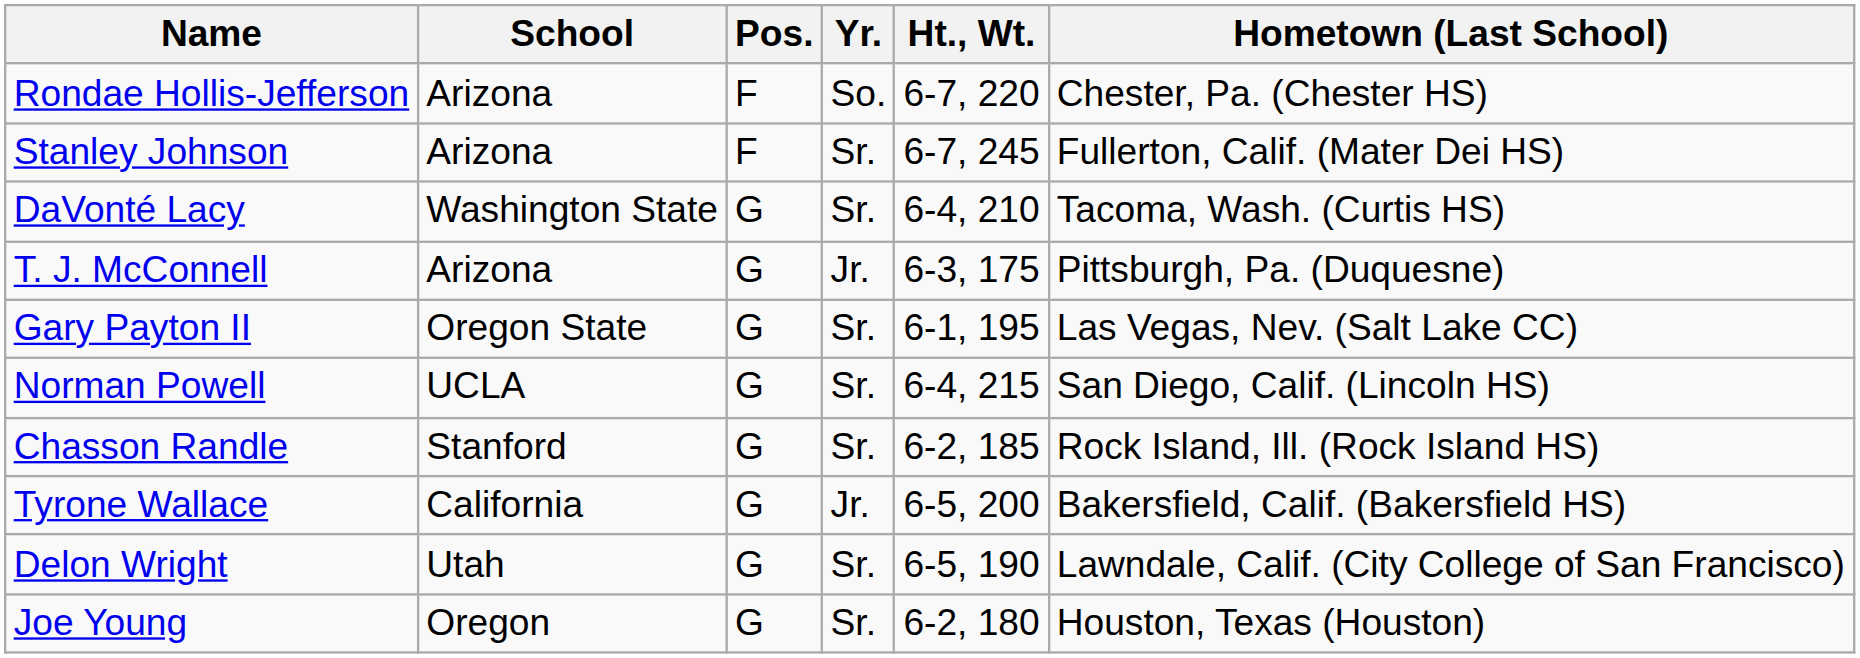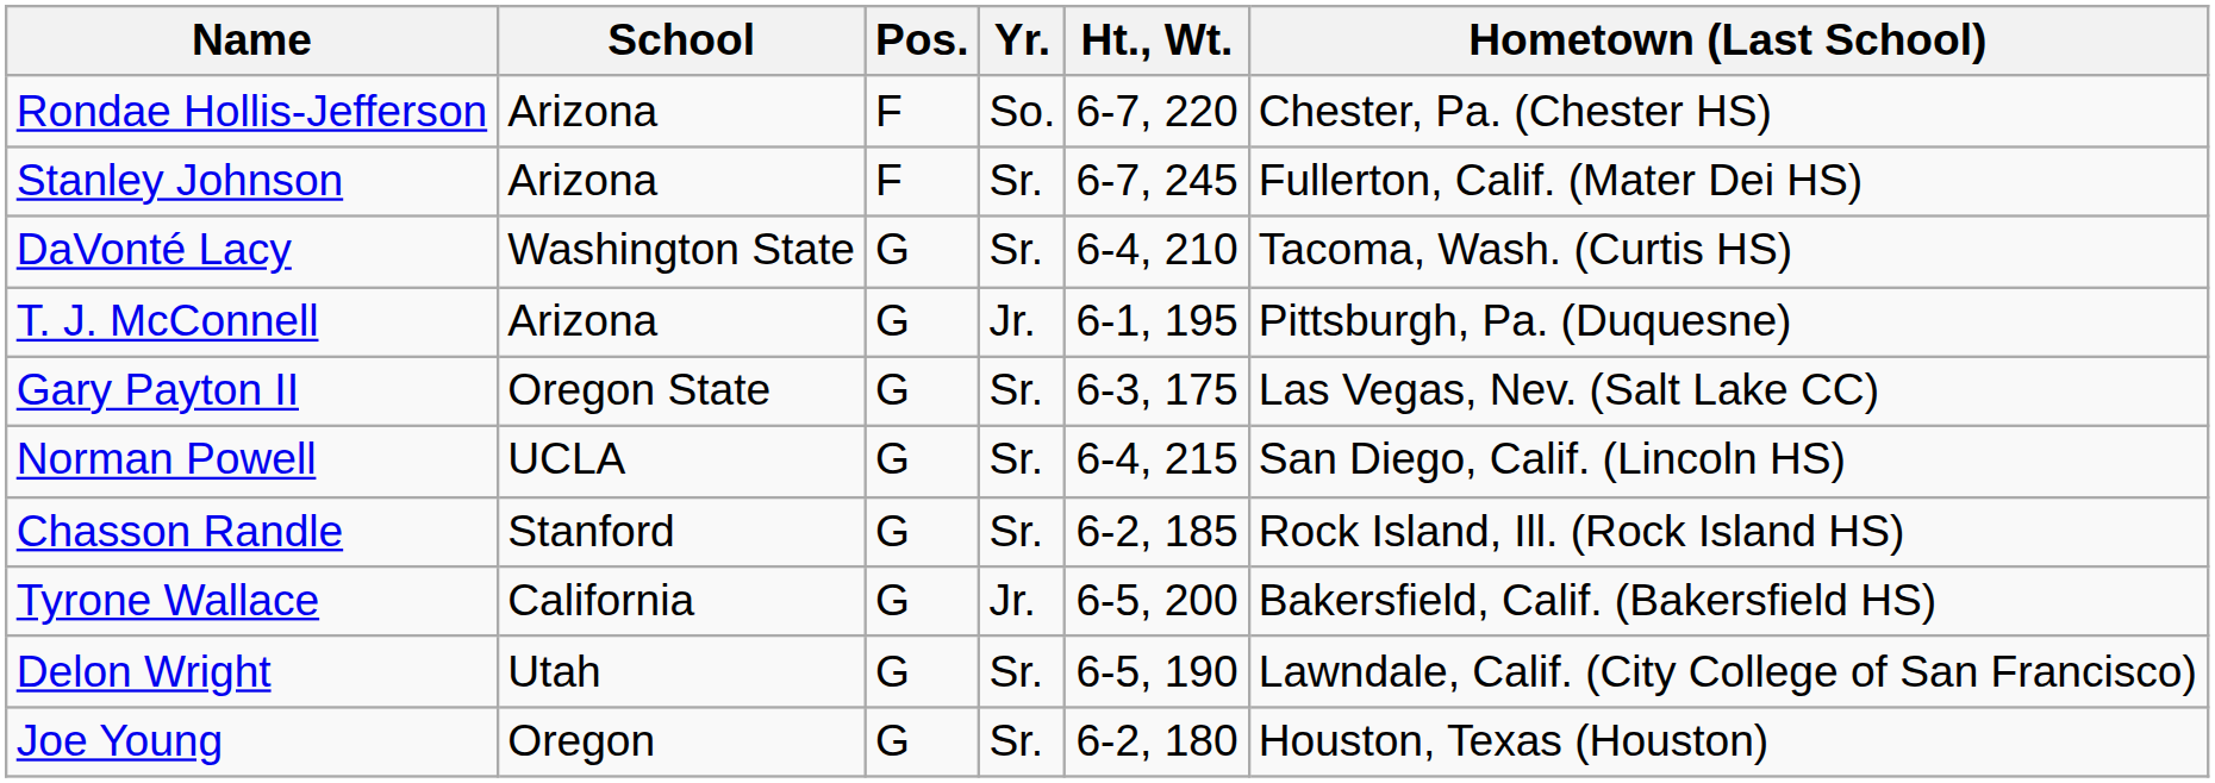 <table class="wikitable">
 <tr>
 <th>Name</th>
 <th>School</th>
 <th>Pos.</th>
 <th>Yr.</th>
 <th>Ht., Wt.</th>
 <th>Hometown (Last School)</th>
 </tr>
 <tr>
 <td><a href='#'>Rondae Hollis-Jefferson</a></td>
 <td>Arizona</td>
 <td>F</td>
 <td>So.</td>
 <td>6-7, 220</td>
 <td>Chester, Pa. (Chester HS)</td>
 </tr>
 <tr>
 <td><a href='#'>Stanley Johnson</a></td>
 <td>Arizona</td>
 <td>F</td>
 <td>Sr.</td>
 <td>6-7, 245</td>
 <td>Fullerton, Calif. (Mater Dei HS)</td>
 </tr>
 <tr>
 <td><a href='#'>DaVonté Lacy</a></td>
 <td>Washington State</td>
 <td>G</td>
 <td>Sr.</td>
 <td>6-4, 210</td>
 <td>Tacoma, Wash. (Curtis HS)</td>
 </tr>
 <tr>
 <td><a href='#'>T. J. McConnell</a></td>
 <td>Arizona</td>
 <td>G</td>
 <td>Jr.</td>
-<td>6-3, 175</td>
+<td>6-1, 195</td>
 <td>Pittsburgh, Pa. (Duquesne)</td>
 </tr>
 <tr>
 <td><a href='#'>Gary Payton II</a></td>
 <td>Oregon State</td>
 <td>G</td>
 <td>Sr.</td>
-<td>6-1, 195</td>
+<td>6-3, 175</td>
 <td>Las Vegas, Nev. (Salt Lake CC)</td>
 </tr>
 <tr>
 <td><a href='#'>Norman Powell</a></td>
 <td>UCLA</td>
 <td>G</td>
 <td>Sr.</td>
 <td>6-4, 215</td>
 <td>San Diego, Calif. (Lincoln HS)</td>
 </tr>
 <tr>
 <td><a href='#'>Chasson Randle</a></td>
 <td>Stanford</td>
 <td>G</td>
 <td>Sr.</td>
 <td>6-2, 185</td>
 <td>Rock Island, Ill. (Rock Island HS)</td>
 </tr>
 <tr>
 <td><a href='#'>Tyrone Wallace</a></td>
 <td>California</td>
 <td>G</td>
 <td>Jr.</td>
 <td>6-5, 200</td>
 <td>Bakersfield, Calif. (Bakersfield HS)</td>
 </tr>
 <tr>
 <td><a href='#'>Delon Wright</a></td>
 <td>Utah</td>
 <td>G</td>
 <td>Sr.</td>
 <td>6-5, 190</td>
 <td>Lawndale, Calif. (City College of San Francisco)</td>
 </tr>
 <tr>
 <td><a href='#'>Joe Young</a></td>
 <td>Oregon</td>
 <td>G</td>
 <td>Sr.</td>
 <td>6-2, 180</td>
 <td>Houston, Texas (Houston)</td>
 </tr>
 </table>
